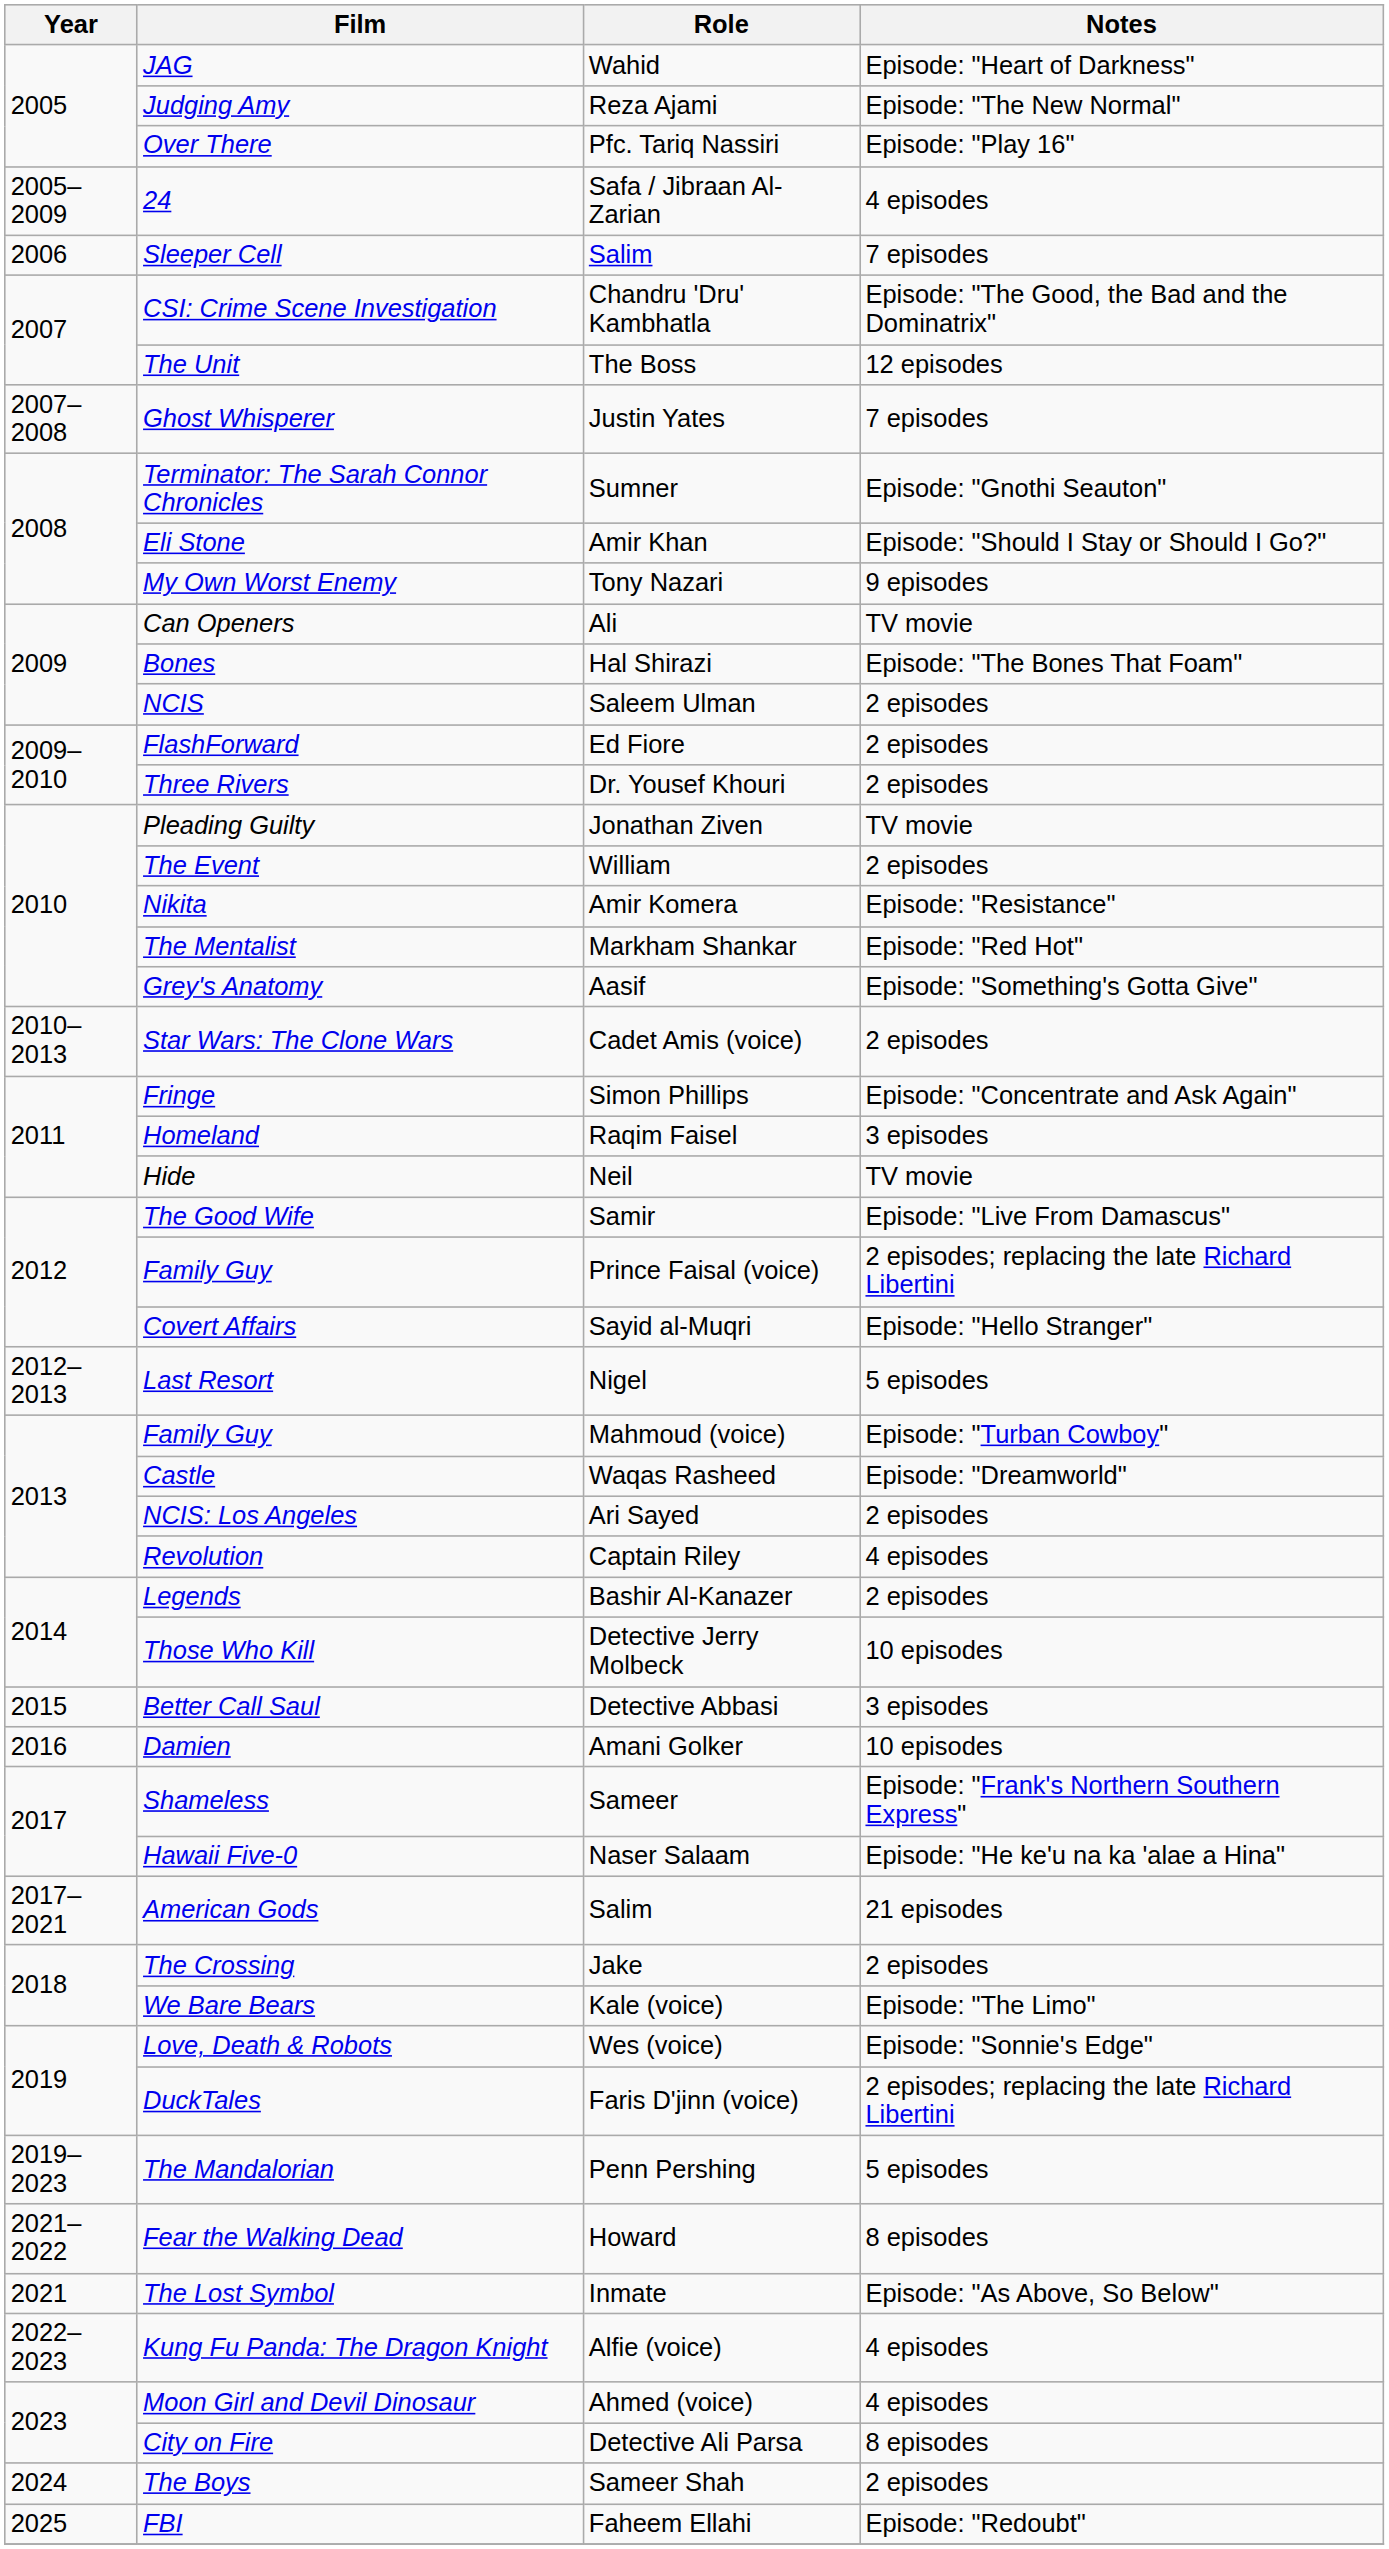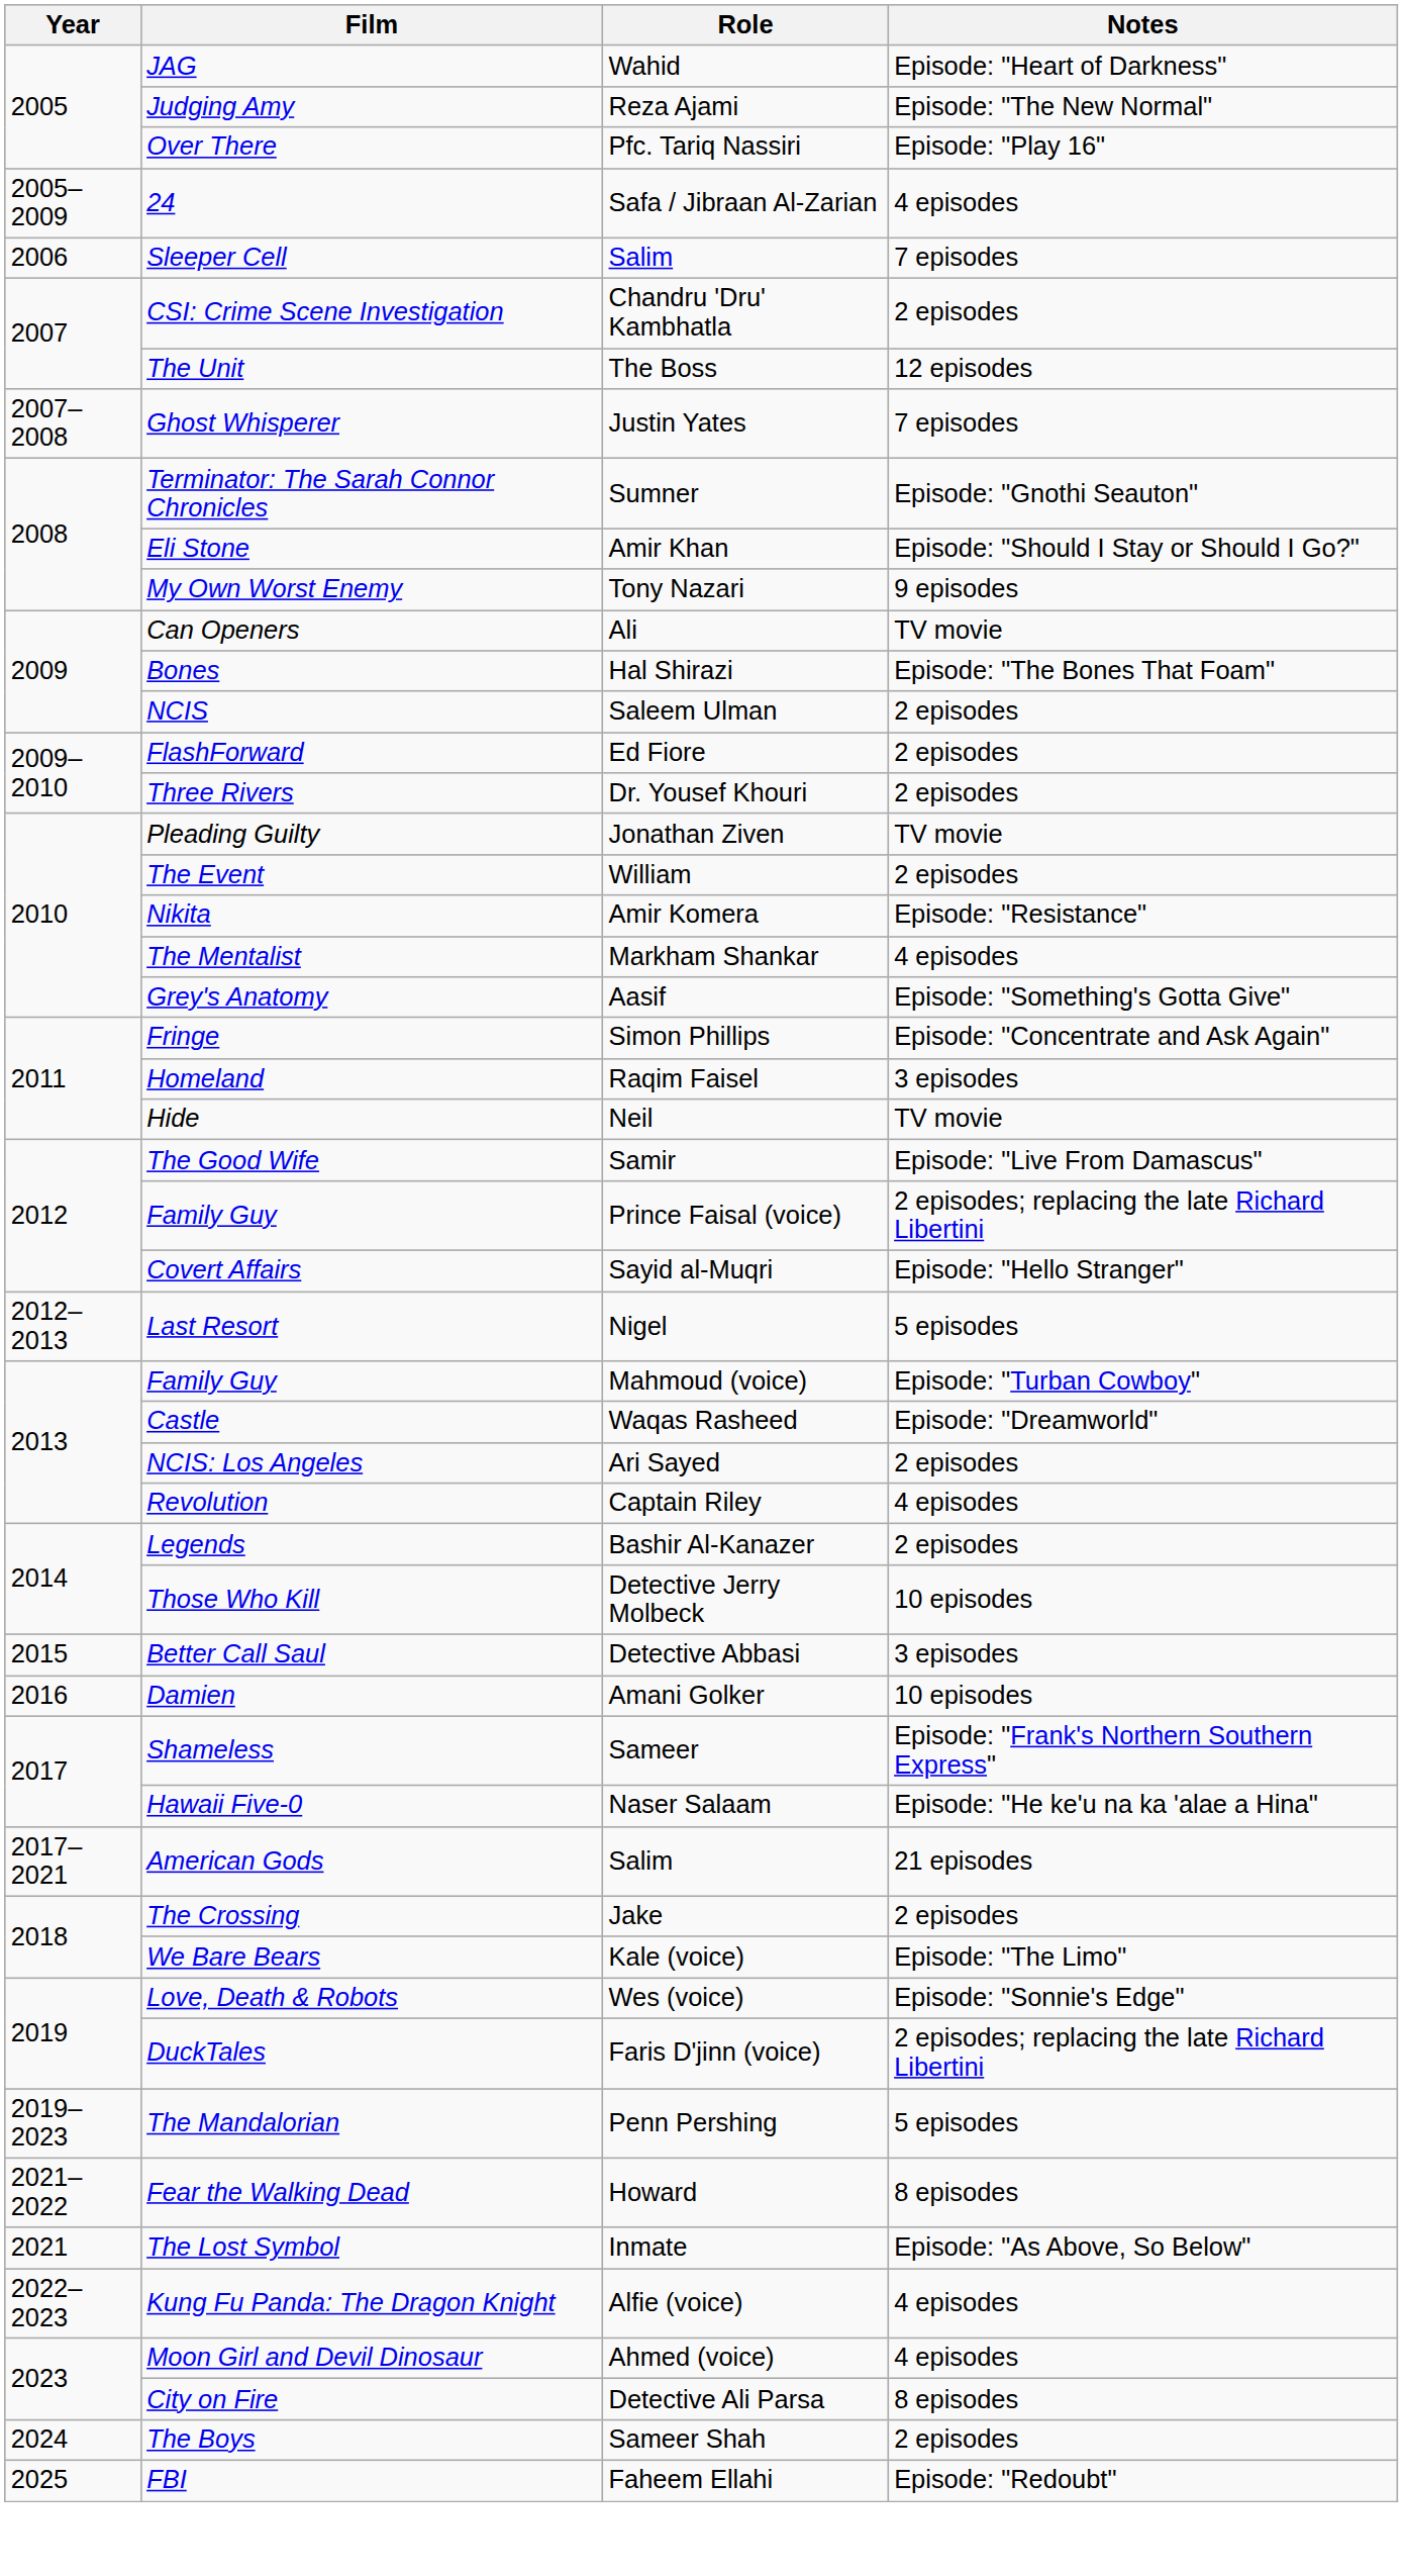 <table class="wikitable sortable">
 <tr>
 <th>Year</th>
 <th>Film</th>
 <th>Role</th>
 <th>Notes</th>
 </tr>
 <tr>
 <td rowspan = "3">2005</td>
 <td><em><a href='#'>JAG</a></em></td>
 <td>Wahid</td>
 <td>Episode: "Heart of Darkness"</td>
 </tr>
 <tr>
 <td><em><a href='#'>Judging Amy</a></em></td>
 <td>Reza Ajami</td>
 <td>Episode: "The New Normal"</td>
 </tr>
 <tr>
 <td><em><a href='#'>Over There</a></em></td>
 <td>Pfc. Tariq Nassiri</td>
 <td>Episode: "Play 16"</td>
 </tr>
 <tr>
 <td>2005–2009</td>
 <td><em><a href='#'>24</a></em></td>
 <td>Safa / Jibraan Al-Zarian</td>
 <td>4 episodes</td>
 </tr>
 <tr>
 <td>2006</td>
 <td><em><a href='#'>Sleeper Cell</a></em></td>
 <td><a href='#'>Salim</a></td>
 <td>7 episodes</td>
 </tr>
 <tr>
 <td rowspan = "2">2007</td>
 <td><em><a href='#'>CSI: Crime Scene Investigation</a></em></td>
 <td>Chandru 'Dru' Kambhatla</td>
-<td>Episode: "The Good, the Bad and the Dominatrix"</td>
+<td>2 episodes</td>
 </tr>
 <tr>
 <td><em><a href='#'>The Unit</a></em></td>
 <td>The Boss</td>
 <td>12 episodes</td>
 </tr>
 <tr>
 <td>2007–2008</td>
 <td><em><a href='#'>Ghost Whisperer</a></em></td>
 <td>Justin Yates</td>
 <td>7 episodes</td>
 </tr>
 <tr>
 <td rowspan = "3">2008</td>
 <td><em><a href='#'>Terminator: The Sarah Connor Chronicles</a></em></td>
 <td>Sumner</td>
 <td>Episode: "Gnothi Seauton"</td>
 </tr>
 <tr>
 <td><em><a href='#'>Eli Stone</a></em></td>
 <td>Amir Khan</td>
 <td>Episode: "Should I Stay or Should I Go?"</td>
 </tr>
 <tr>
 <td><em><a href='#'>My Own Worst Enemy</a></em></td>
 <td>Tony Nazari</td>
 <td>9 episodes</td>
 </tr>
 <tr>
 <td rowspan="3">2009</td>
 <td><em>Can Openers</em></td>
 <td>Ali</td>
 <td>TV movie</td>
 </tr>
 <tr>
 <td><em><a href='#'>Bones</a></em></td>
 <td>Hal Shirazi</td>
 <td>Episode: "The Bones That Foam"</td>
 </tr>
 <tr>
 <td><em><a href='#'>NCIS</a></em></td>
 <td>Saleem Ulman</td>
 <td>2 episodes</td>
 </tr>
 <tr>
 <td rowspan = "2">2009–2010</td>
 <td><em><a href='#'>FlashForward</a></em></td>
 <td>Ed Fiore</td>
 <td>2 episodes</td>
 </tr>
 <tr>
 <td><em><a href='#'>Three Rivers</a></em></td>
 <td>Dr. Yousef Khouri</td>
 <td>2 episodes</td>
 </tr>
 <tr>
 <td rowspan = "5">2010</td>
 <td><em>Pleading Guilty</em></td>
 <td>Jonathan Ziven</td>
 <td>TV movie</td>
 </tr>
 <tr>
 <td><em><a href='#'>The Event</a></em></td>
 <td>William</td>
 <td>2 episodes</td>
 </tr>
 <tr>
 <td><em><a href='#'>Nikita</a></em></td>
 <td>Amir Komera</td>
 <td>Episode: "Resistance"</td>
 </tr>
 <tr>
 <td><em><a href='#'>The Mentalist</a></em></td>
 <td>Markham Shankar</td>
-<td>Episode: "Red Hot"</td>
+<td>4 episodes</td>
 </tr>
 <tr>
 <td><em><a href='#'>Grey's Anatomy</a></em></td>
 <td>Aasif</td>
 <td>Episode: "Something's Gotta Give"</td>
-</tr>
-<tr>
-<td>2010–2013</td>
-<td><em><a href='#'>Star Wars: The Clone Wars</a></em></td>
-<td>Cadet Amis (voice)</td>
-<td>2 episodes</td>
 </tr>
 <tr>
 <td rowspan="3">2011</td>
 <td><em><a href='#'>Fringe</a></em></td>
 <td>Simon Phillips</td>
 <td>Episode: "Concentrate and Ask Again"</td>
 </tr>
 <tr>
 <td><em><a href='#'>Homeland</a></em></td>
 <td>Raqim Faisel</td>
 <td>3 episodes</td>
 </tr>
 <tr>
 <td><em>Hide</em></td>
 <td>Neil</td>
 <td>TV movie</td>
 </tr>
 <tr>
 <td rowspan = "3">2012</td>
 <td><em><a href='#'>The Good Wife</a></em></td>
 <td>Samir</td>
 <td>Episode: "Live From Damascus"</td>
 </tr>
 <tr>
 <td><em><a href='#'>Family Guy</a></em></td>
 <td>Prince Faisal (voice)</td>
 <td>2 episodes; replacing the late <a href='#'>Richard Libertini</a></td>
 </tr>
 <tr>
 <td><em><a href='#'>Covert Affairs</a></em></td>
 <td>Sayid al-Muqri</td>
 <td>Episode: "Hello Stranger"</td>
 </tr>
 <tr>
 <td>2012–2013</td>
 <td><em><a href='#'>Last Resort</a></em></td>
 <td>Nigel</td>
 <td>5 episodes</td>
 </tr>
 <tr>
 <td rowspan = "4 ">2013</td>
 <td><em><a href='#'>Family Guy</a></em></td>
 <td>Mahmoud (voice)</td>
 <td>Episode: "<a href='#'>Turban Cowboy</a>"</td>
 </tr>
 <tr>
 <td><em><a href='#'>Castle</a></em></td>
 <td>Waqas Rasheed</td>
 <td>Episode: "Dreamworld"</td>
 </tr>
 <tr>
 <td><em><a href='#'>NCIS: Los Angeles</a></em></td>
 <td>Ari Sayed</td>
 <td>2 episodes</td>
 </tr>
 <tr>
 <td><em><a href='#'>Revolution</a></em></td>
 <td>Captain Riley</td>
 <td>4 episodes</td>
 </tr>
 <tr>
 <td rowspan = "2">2014</td>
 <td><em><a href='#'>Legends</a></em></td>
 <td>Bashir Al-Kanazer</td>
 <td>2 episodes</td>
 </tr>
 <tr>
 <td><em><a href='#'>Those Who Kill</a></em></td>
 <td>Detective Jerry Molbeck</td>
 <td>10 episodes</td>
 </tr>
 <tr>
 <td>2015</td>
 <td><em><a href='#'>Better Call Saul</a></em></td>
 <td>Detective Abbasi</td>
 <td>3 episodes</td>
 </tr>
 <tr>
 <td>2016</td>
 <td><em><a href='#'>Damien</a></em></td>
 <td>Amani Golker</td>
 <td>10 episodes</td>
 </tr>
 <tr>
 <td rowspan = "2">2017</td>
 <td><em><a href='#'>Shameless</a></em></td>
 <td>Sameer</td>
 <td>Episode: "<a href='#'>Frank's Northern Southern Express</a>"</td>
 </tr>
 <tr>
 <td><em><a href='#'>Hawaii Five-0</a></em></td>
 <td>Naser Salaam</td>
 <td>Episode: "He ke'u na ka 'alae a Hina"</td>
 </tr>
 <tr>
 <td>2017–2021</td>
 <td><em><a href='#'>American Gods</a></em></td>
 <td>Salim</td>
 <td>21 episodes</td>
 </tr>
 <tr>
 <td rowspan = "2">2018</td>
 <td><em><a href='#'>The Crossing</a></em></td>
 <td>Jake</td>
 <td>2 episodes</td>
 </tr>
 <tr>
 <td><em><a href='#'>We Bare Bears</a></em></td>
 <td>Kale (voice)</td>
 <td>Episode: "The Limo"</td>
 </tr>
 <tr>
 <td rowspan="2">2019</td>
 <td><em><a href='#'>Love, Death & Robots</a></em></td>
 <td>Wes (voice)</td>
 <td>Episode: "Sonnie's Edge"</td>
 </tr>
 <tr>
 <td><em><a href='#'>DuckTales</a></em></td>
 <td>Faris D'jinn (voice)</td>
 <td>2 episodes; replacing the late <a href='#'>Richard Libertini</a></td>
 </tr>
 <tr>
 <td>2019–2023</td>
 <td><em><a href='#'>The Mandalorian</a></em></td>
 <td>Penn Pershing</td>
 <td>5 episodes</td>
 </tr>
 <tr>
 <td>2021–2022</td>
 <td><em><a href='#'>Fear the Walking Dead</a></em></td>
 <td>Howard</td>
 <td>8 episodes</td>
 </tr>
 <tr>
 <td>2021</td>
 <td><em><a href='#'>The Lost Symbol</a></em></td>
 <td>Inmate</td>
 <td>Episode: "As Above, So Below"</td>
 </tr>
 <tr>
 <td>2022–2023</td>
 <td><em><a href='#'>Kung Fu Panda: The Dragon Knight</a></em></td>
 <td>Alfie (voice)</td>
 <td>4 episodes</td>
 </tr>
 <tr>
 <td rowspan="2">2023</td>
 <td><em><a href='#'>Moon Girl and Devil Dinosaur</a></em></td>
 <td>Ahmed (voice)</td>
 <td>4 episodes</td>
 </tr>
 <tr>
 <td><em><a href='#'>City on Fire</a></em></td>
 <td>Detective Ali Parsa</td>
 <td>8 episodes</td>
 </tr>
 <tr>
 <td>2024</td>
 <td><em><a href='#'>The Boys</a></em></td>
 <td>Sameer Shah</td>
 <td>2 episodes</td>
 </tr>
 <tr>
 <td>2025</td>
 <td><em><a href='#'>FBI</a></em></td>
 <td>Faheem Ellahi</td>
 <td>Episode: "Redoubt"</td>
 </tr>
 <tr>
 </tr>
 </table>
